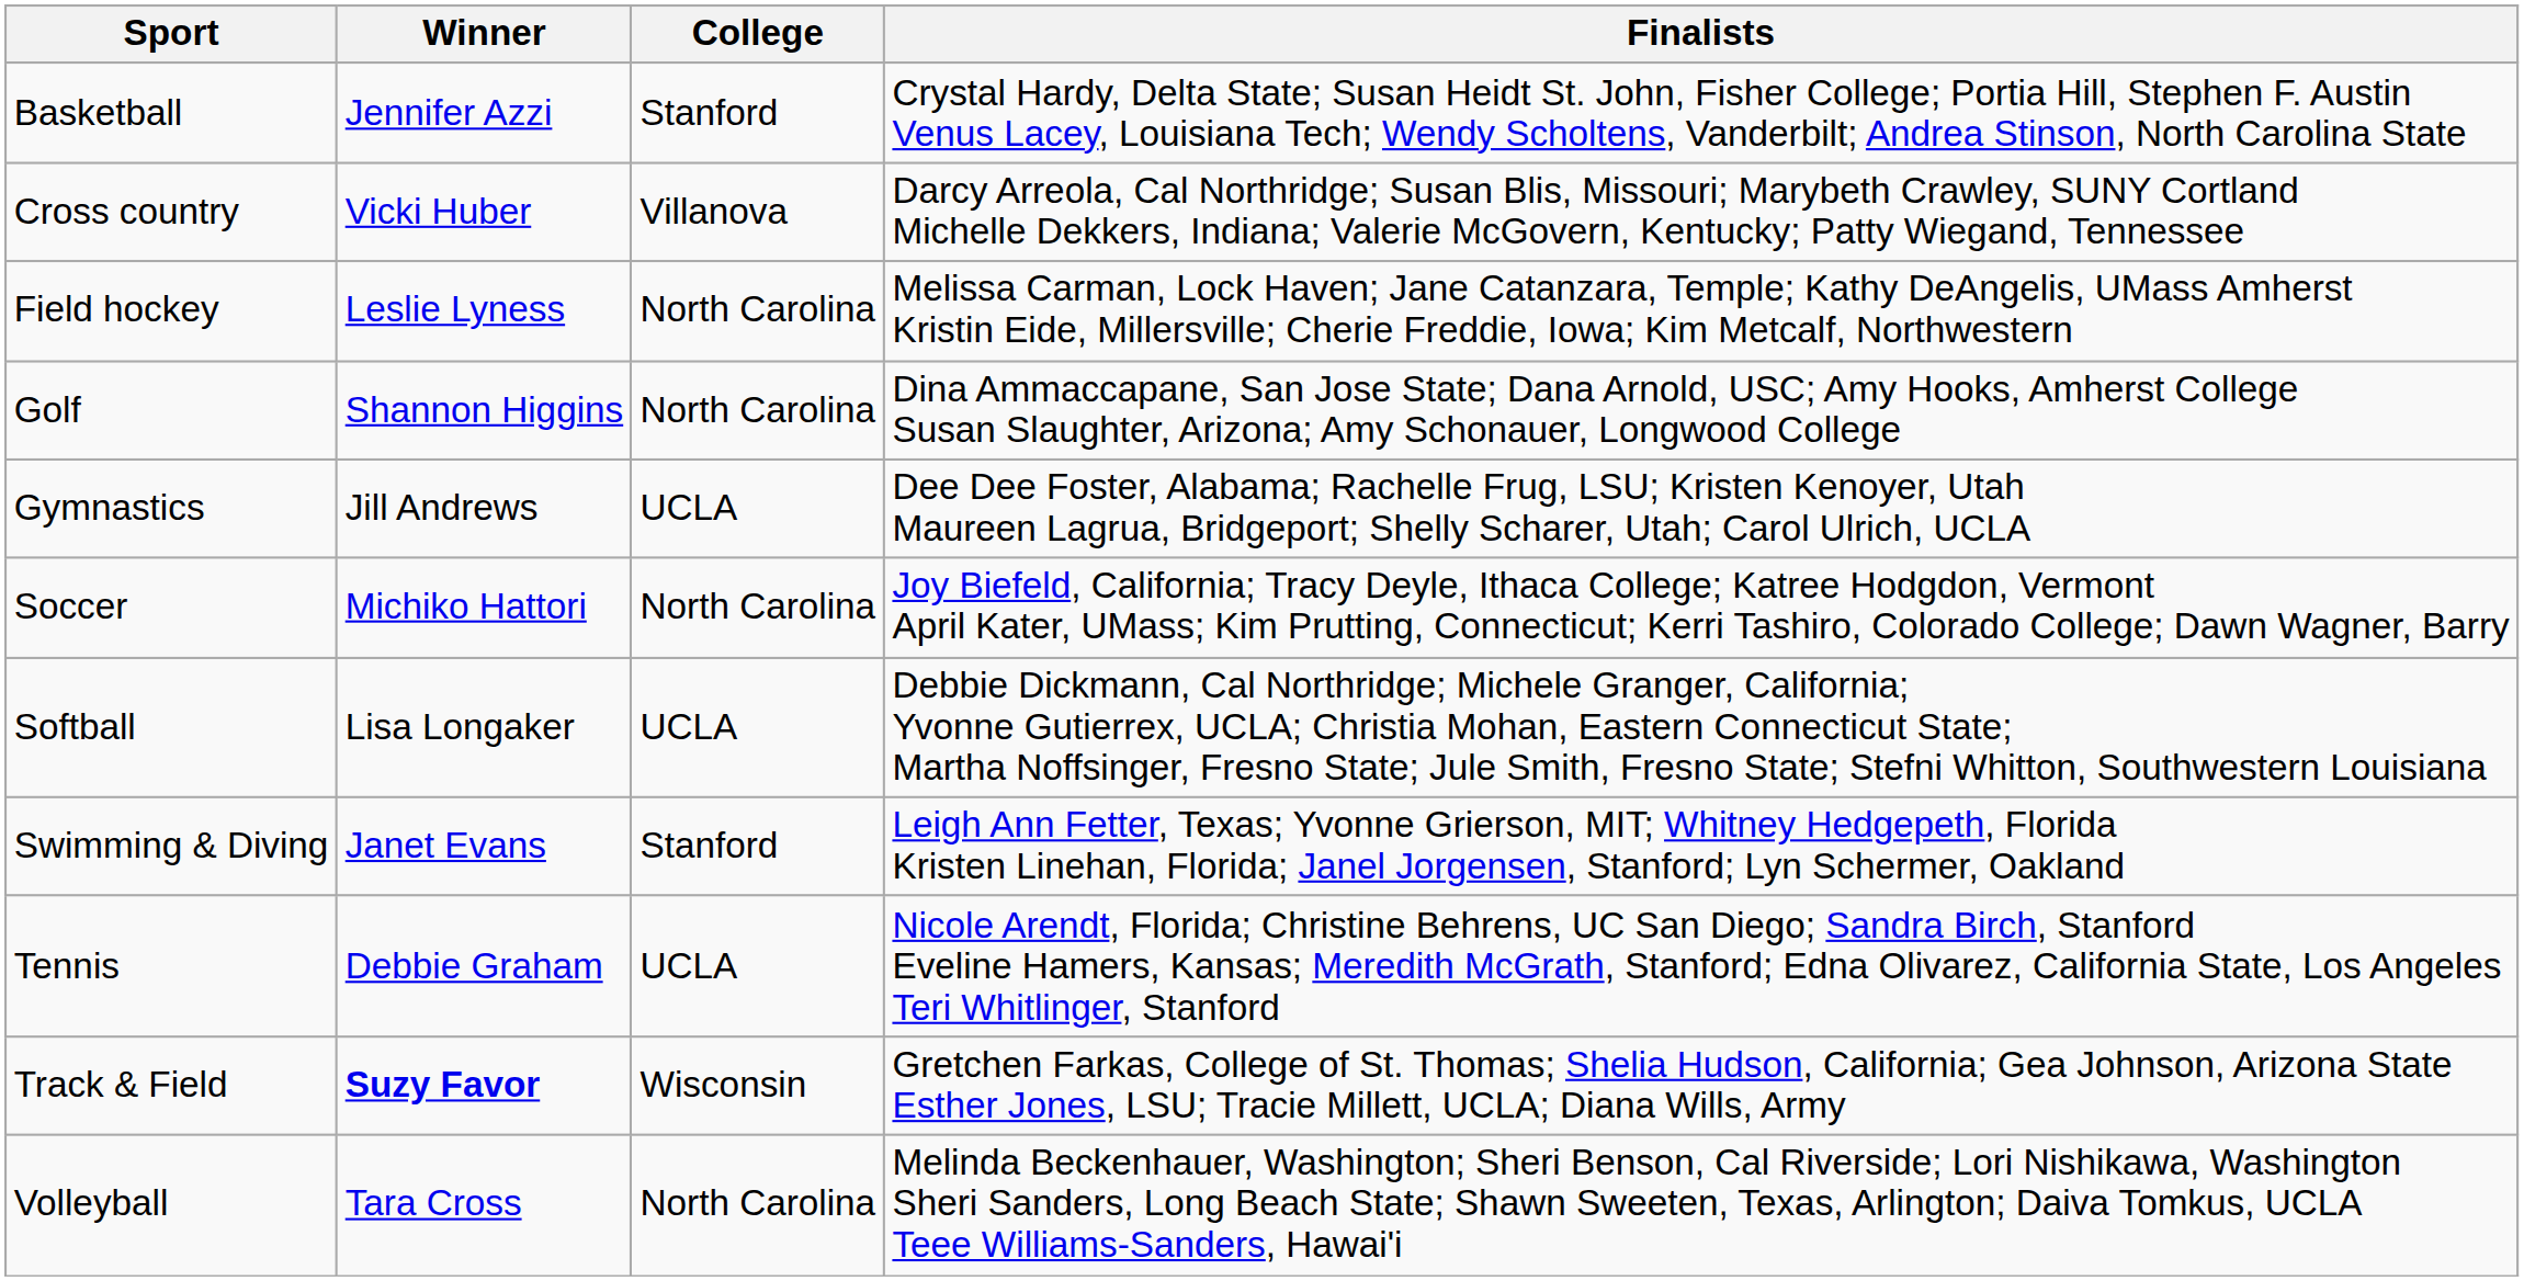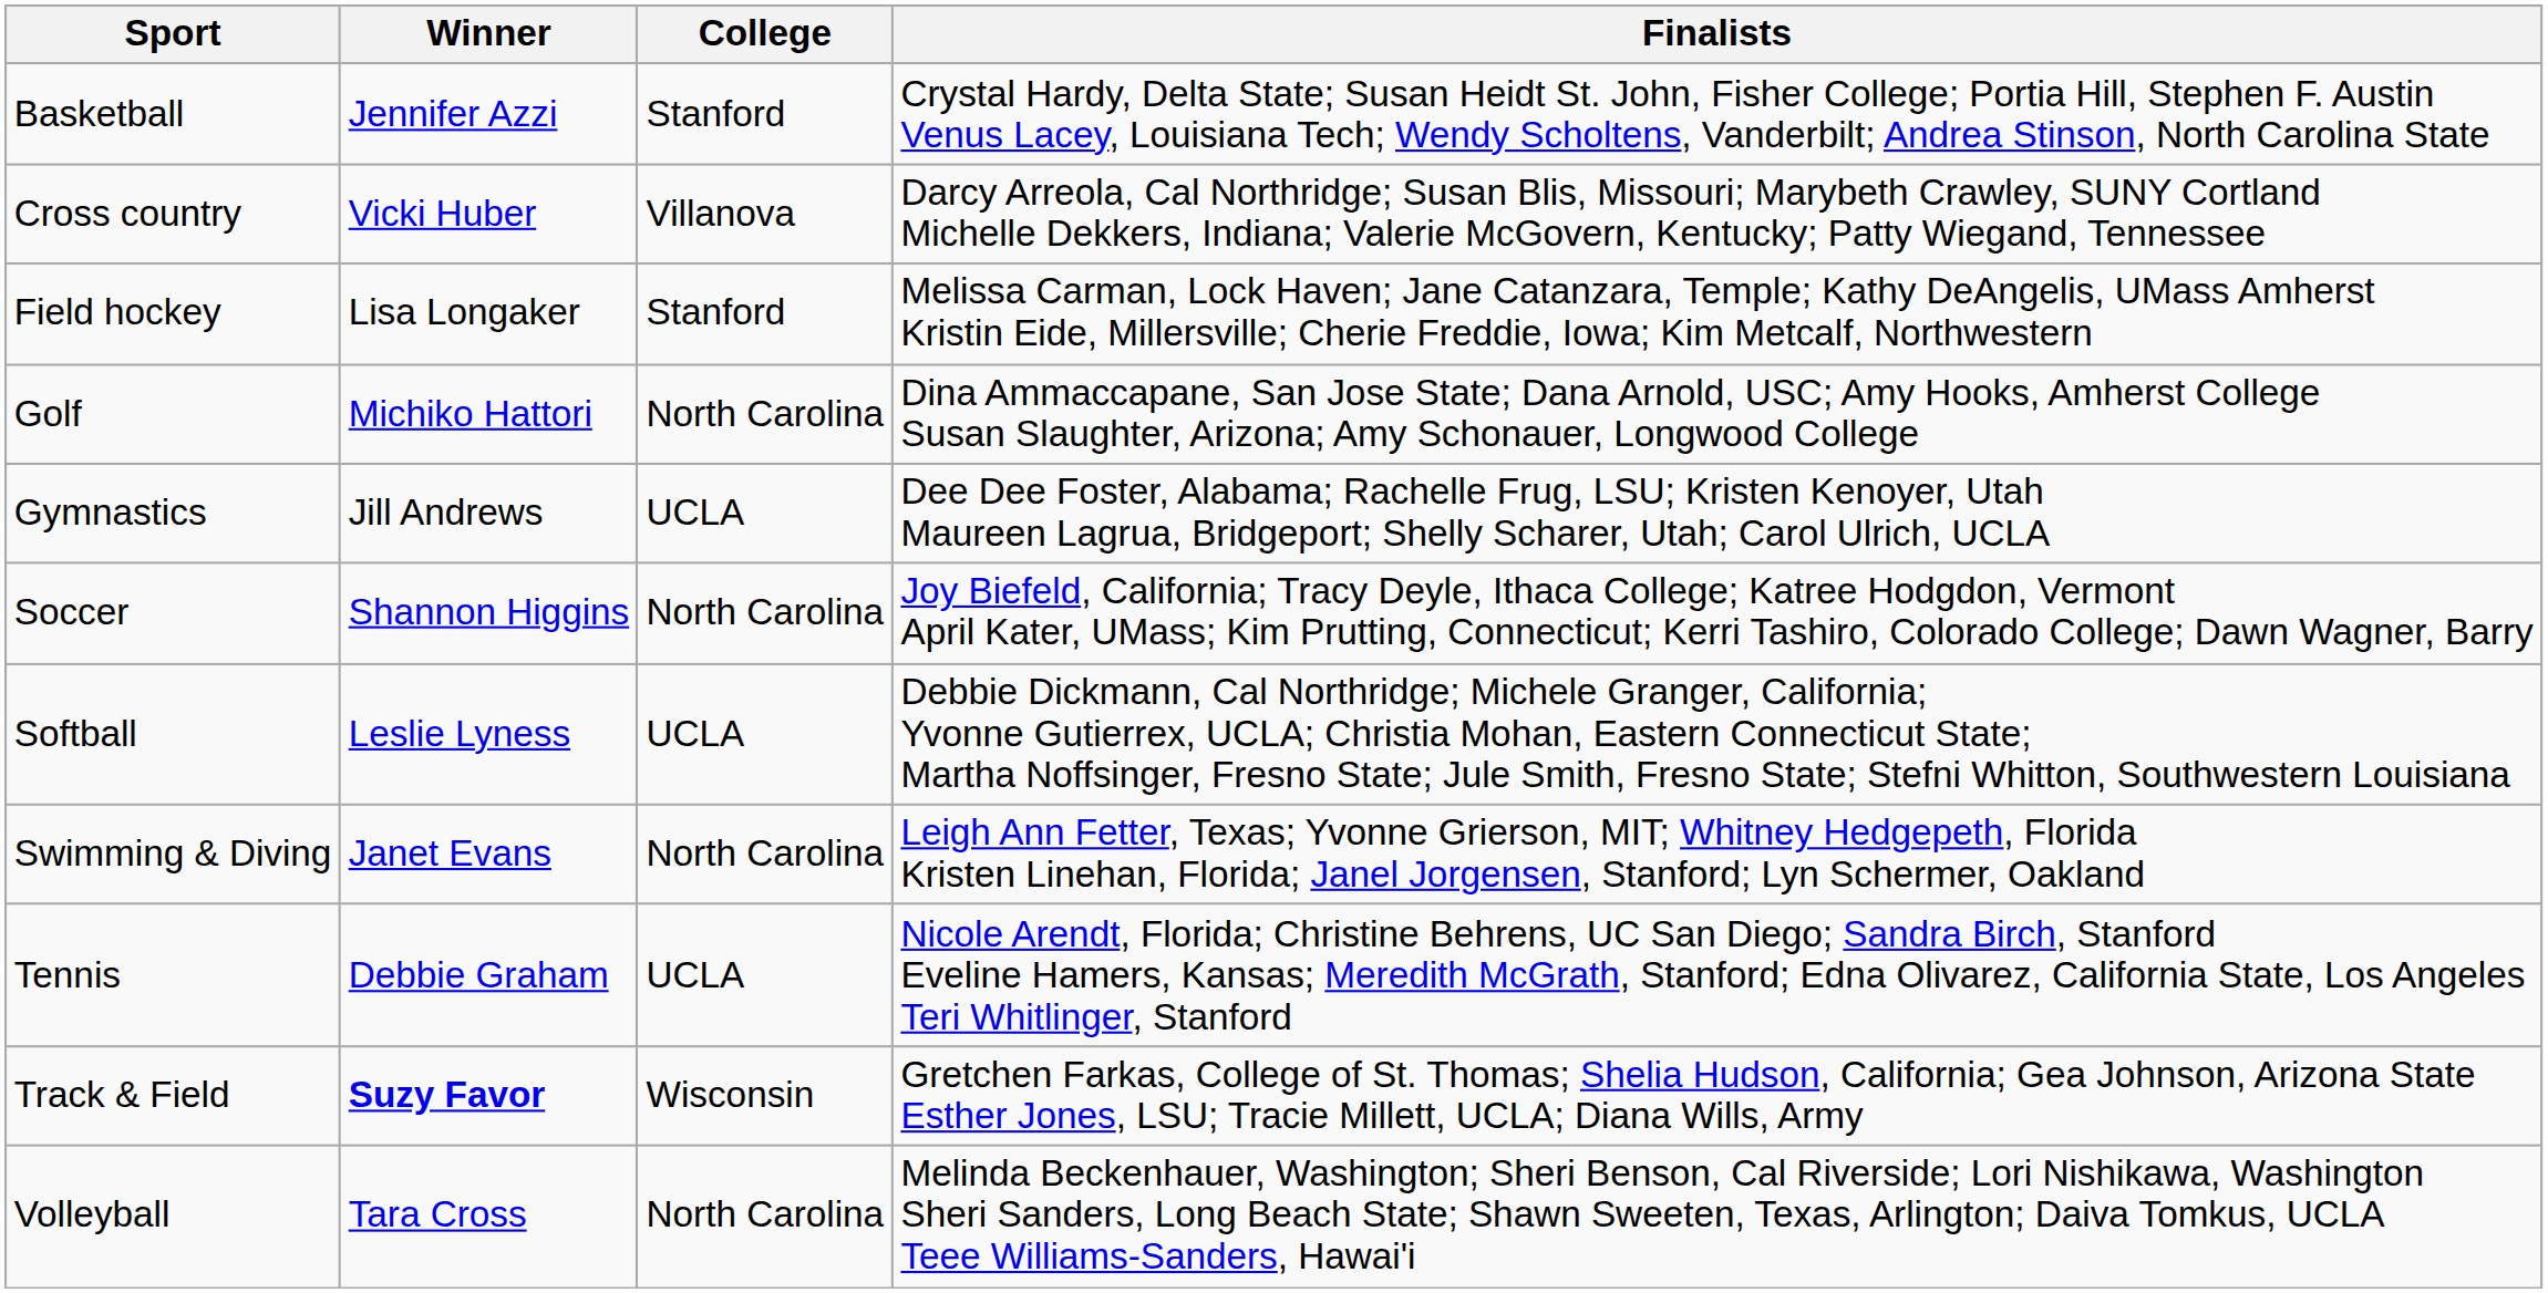 <table class="wikitable">
 <tr>
 <th>Sport</th>
 <th>Winner</th>
 <th>College</th>
 <th>Finalists</th>
 </tr>
 <tr>
 <td>Basketball</td>
 <td><a href='#'>Jennifer Azzi</a></td>
 <td>Stanford</td>
 <td>Crystal Hardy, Delta State; Susan Heidt St. John, Fisher College; Portia Hill, Stephen F. Austin<br><a href='#'>Venus Lacey</a>, Louisiana Tech; <a href='#'>Wendy Scholtens</a>, Vanderbilt; <a href='#'>Andrea Stinson</a>, North Carolina State</td>
 </tr>
 <tr>
 <td>Cross country</td>
 <td><a href='#'>Vicki Huber</a></td>
 <td>Villanova</td>
 <td>Darcy Arreola, Cal Northridge; Susan Blis, Missouri; Marybeth Crawley, SUNY Cortland<br>Michelle Dekkers, Indiana; Valerie McGovern, Kentucky; Patty Wiegand, Tennessee</td>
 </tr>
 <tr>
 <td>Field hockey</td>
-<td><a href='#'>Leslie Lyness</a></td>
-<td>North Carolina</td>
+<td>Lisa Longaker</td>
+<td>Stanford</td>
 <td>Melissa Carman, Lock Haven; Jane Catanzara, Temple; Kathy DeAngelis, UMass Amherst<br>Kristin Eide, Millersville; Cherie Freddie, Iowa; Kim Metcalf, Northwestern</td>
 </tr>
 <tr>
 <td>Golf</td>
-<td><a href='#'>Shannon Higgins</a></td>
+<td><a href='#'>Michiko Hattori</a></td>
 <td>North Carolina</td>
 <td>Dina Ammaccapane, San Jose State; Dana Arnold, USC; Amy Hooks, Amherst College<br>Susan Slaughter, Arizona; Amy Schonauer, Longwood College</td>
 </tr>
 <tr>
 <td>Gymnastics</td>
 <td>Jill Andrews</td>
 <td>UCLA</td>
 <td>Dee Dee Foster, Alabama; Rachelle Frug, LSU; Kristen Kenoyer, Utah<br>Maureen Lagrua, Bridgeport; Shelly Scharer, Utah; Carol Ulrich, UCLA</td>
 </tr>
 <tr>
 <td>Soccer</td>
-<td><a href='#'>Michiko Hattori</a></td>
+<td><a href='#'>Shannon Higgins</a></td>
 <td>North Carolina</td>
 <td><a href='#'>Joy Biefeld</a>, California; Tracy Deyle, Ithaca College; Katree Hodgdon, Vermont<br>April Kater, UMass; Kim Prutting, Connecticut; Kerri Tashiro, Colorado College; Dawn Wagner, Barry</td>
 </tr>
 <tr>
 <td>Softball</td>
-<td>Lisa Longaker</td>
+<td><a href='#'>Leslie Lyness</a></td>
 <td>UCLA</td>
 <td>Debbie Dickmann, Cal Northridge; Michele Granger, California;<br>Yvonne Gutierrex, UCLA; Christia Mohan, Eastern Connecticut State;<br>Martha Noffsinger, Fresno State; Jule Smith, Fresno State; Stefni Whitton, Southwestern Louisiana</td>
 </tr>
 <tr>
 <td>Swimming & Diving</td>
 <td><a href='#'>Janet Evans</a></td>
-<td>Stanford</td>
+<td>North Carolina</td>
 <td><a href='#'>Leigh Ann Fetter</a>, Texas; Yvonne Grierson, MIT; <a href='#'>Whitney Hedgepeth</a>, Florida<br>Kristen Linehan, Florida; <a href='#'>Janel Jorgensen</a>, Stanford; Lyn Schermer, Oakland</td>
 </tr>
 <tr>
 <td>Tennis</td>
 <td><a href='#'>Debbie Graham</a></td>
 <td>UCLA</td>
 <td><a href='#'>Nicole Arendt</a>, Florida; Christine Behrens, UC San Diego; <a href='#'>Sandra Birch</a>, Stanford<br>Eveline Hamers, Kansas; <a href='#'>Meredith McGrath</a>, Stanford; Edna Olivarez, California State, Los Angeles<br><a href='#'>Teri Whitlinger</a>, Stanford</td>
 </tr>
 <tr>
 <td>Track & Field</td>
 <td><strong><a href='#'>Suzy Favor</a></strong></td>
 <td>Wisconsin</td>
 <td>Gretchen Farkas, College of St. Thomas; <a href='#'>Shelia Hudson</a>, California; Gea Johnson, Arizona State<br><a href='#'>Esther Jones</a>, LSU; Tracie Millett, UCLA; Diana Wills, Army</td>
 </tr>
 <tr>
 <td>Volleyball</td>
 <td><a href='#'>Tara Cross</a></td>
 <td>North Carolina</td>
 <td>Melinda Beckenhauer, Washington; Sheri Benson, Cal Riverside; Lori Nishikawa, Washington<br>Sheri Sanders, Long Beach State; Shawn Sweeten, Texas, Arlington; Daiva Tomkus, UCLA<br><a href='#'>Teee Williams-Sanders</a>, Hawai'i</td>
 </tr>
 </table>
